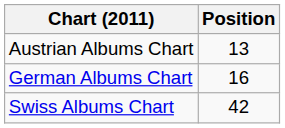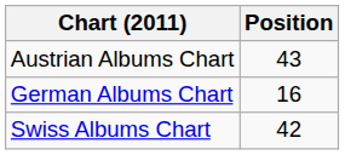 <table class="wikitable plainrowheaders sortable">
 <tr>
 <th scope="col">Chart (2011)</th>
 <th scope="col">Position</th>
 </tr>
 <tr>
 <td>Austrian Albums Chart</td>
-<td align="center">13</td>
+<td align="center">43</td>
 </tr>
 <tr>
 <td><a href='#'>German Albums Chart</a></td>
 <td style="text-align:center;">16</td>
 </tr>
 <tr>
 <td><a href='#'>Swiss Albums Chart</a></td>
 <td align="center">42</td>
 </tr>
 </table>
